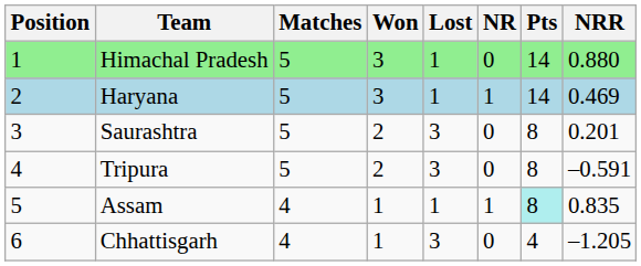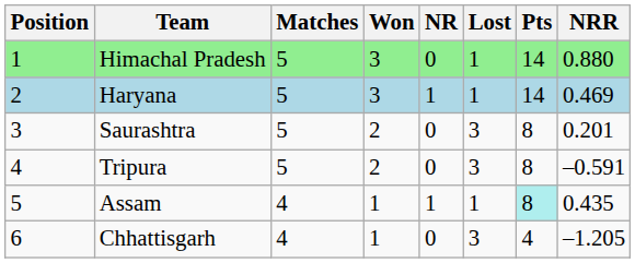 <table class="wikitable">
 <tr>
 <th>Position</th>
 <th>Team</th>
 <th>Matches</th>
 <th>Won</th>
+<th>NR</th>
 <th>Lost</th>
-<th>NR</th>
 <th>Pts</th>
 <th>NRR</th>
 </tr>
 <tr style="background-color:lightgreen">
 <td>1</td>
 <td>Himachal Pradesh</td>
 <td>5</td>
 <td>3</td>
+<td>0</td>
 <td>1</td>
-<td>0</td>
 <td>14</td>
 <td>0.880</td>
 </tr>
 <tr style="background-color:lightblue">
 <td>2</td>
 <td>Haryana</td>
 <td>5</td>
 <td>3</td>
 <td>1</td>
 <td>1</td>
 <td>14</td>
 <td>0.469</td>
 </tr>
 <tr>
 <td>3</td>
 <td>Saurashtra</td>
 <td>5</td>
 <td>2</td>
+<td>0</td>
 <td>3</td>
-<td>0</td>
 <td>8</td>
 <td>0.201</td>
 </tr>
 <tr>
 <td>4</td>
 <td>Tripura</td>
 <td>5</td>
 <td>2</td>
+<td>0</td>
 <td>3</td>
-<td>0</td>
 <td>8</td>
 <td>–0.591</td>
 </tr>
 <tr>
 <td>5</td>
 <td>Assam</td>
 <td>4</td>
 <td>1</td>
 <td>1</td>
 <td>1</td>
 <td style="background: paleturquoise;">8</td>
-<td>0.835</td>
+<td>0.435</td>
 </tr>
 <tr>
 <td>6</td>
 <td>Chhattisgarh</td>
 <td>4</td>
 <td>1</td>
+<td>0</td>
 <td>3</td>
-<td>0</td>
 <td>4</td>
 <td>–1.205</td>
 </tr>
 </table>
